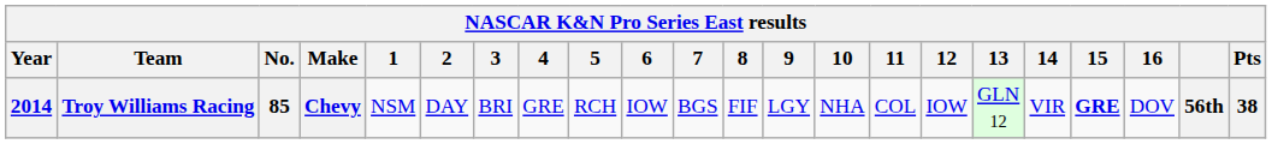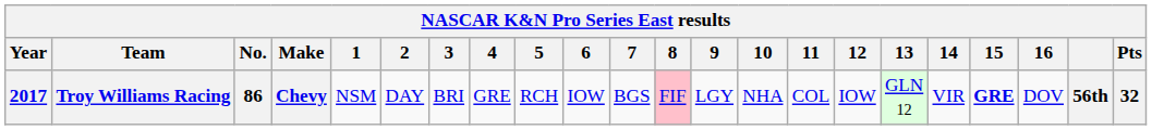 <table class="wikitable" style="text-align:center; font-size:75%">
 <tr>
 <th colspan=45><a href='#'>NASCAR K&N Pro Series East</a> results</th>
 </tr>
 <tr>
 <th>Year</th>
 <th>Team</th>
 <th>No.</th>
 <th>Make</th>
 <th>1</th>
 <th>2</th>
 <th>3</th>
 <th>4</th>
 <th>5</th>
 <th>6</th>
 <th>7</th>
 <th>8</th>
 <th>9</th>
 <th>10</th>
 <th>11</th>
 <th>12</th>
 <th>13</th>
 <th>14</th>
 <th>15</th>
 <th>16</th>
 <th></th>
 <th>Pts</th>
 </tr>
 <tr>
-<th><a href='#'>2014</a></th>
+<th><a href='#'>2017</a></th>
 <th><a href='#'>Troy Williams Racing</a></th>
-<th>85</th>
+<th>86</th>
 <th><a href='#'>Chevy</a></th>
 <td><a href='#'>NSM</a></td>
 <td><a href='#'>DAY</a></td>
 <td><a href='#'>BRI</a></td>
 <td><a href='#'>GRE</a></td>
 <td><a href='#'>RCH</a></td>
 <td><a href='#'>IOW</a></td>
 <td><a href='#'>BGS</a></td>
-<td><a href='#'>FIF</a></td>
+<td style="background: pink;"><a href='#'>FIF</a></td>
 <td><a href='#'>LGY</a></td>
 <td><a href='#'>NHA</a></td>
 <td><a href='#'>COL</a></td>
 <td><a href='#'>IOW</a></td>
 <td style="background-color:#DFFFDF"><a href='#'>GLN</a><br><small>12</small></td>
 <td><a href='#'>VIR</a></td>
 <td><strong><a href='#'>GRE</a></strong></td>
 <td><a href='#'>DOV</a></td>
 <th>56th</th>
-<th>38</th>
+<th>32</th>
 </tr>
 </table>
